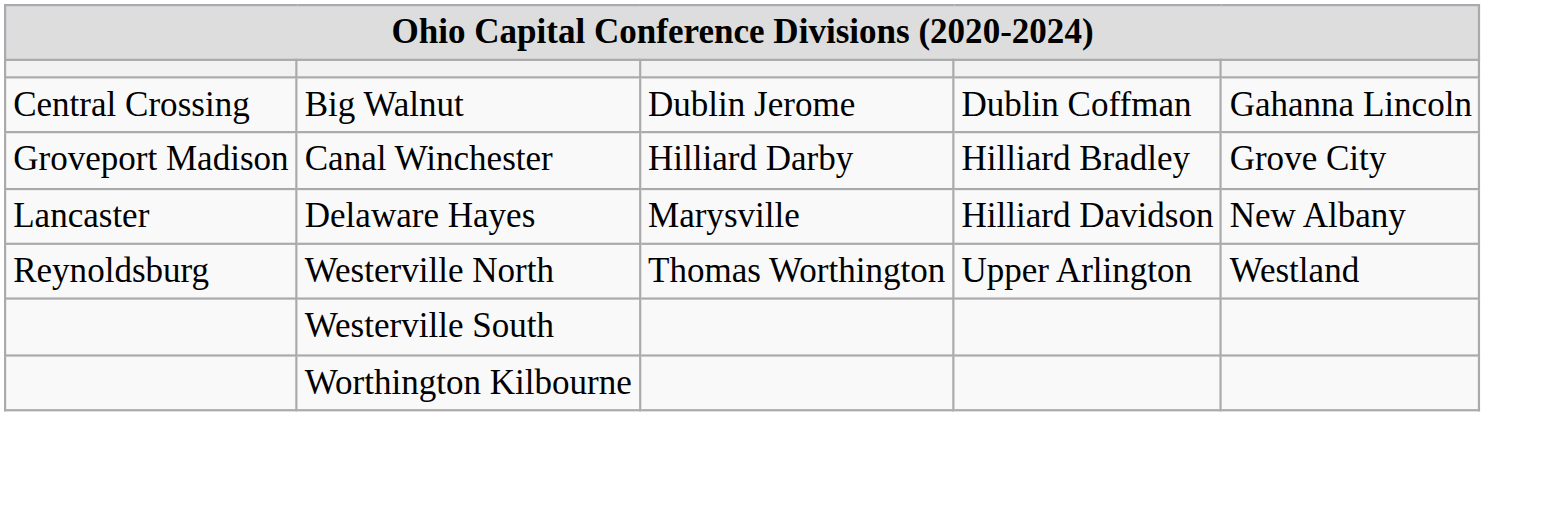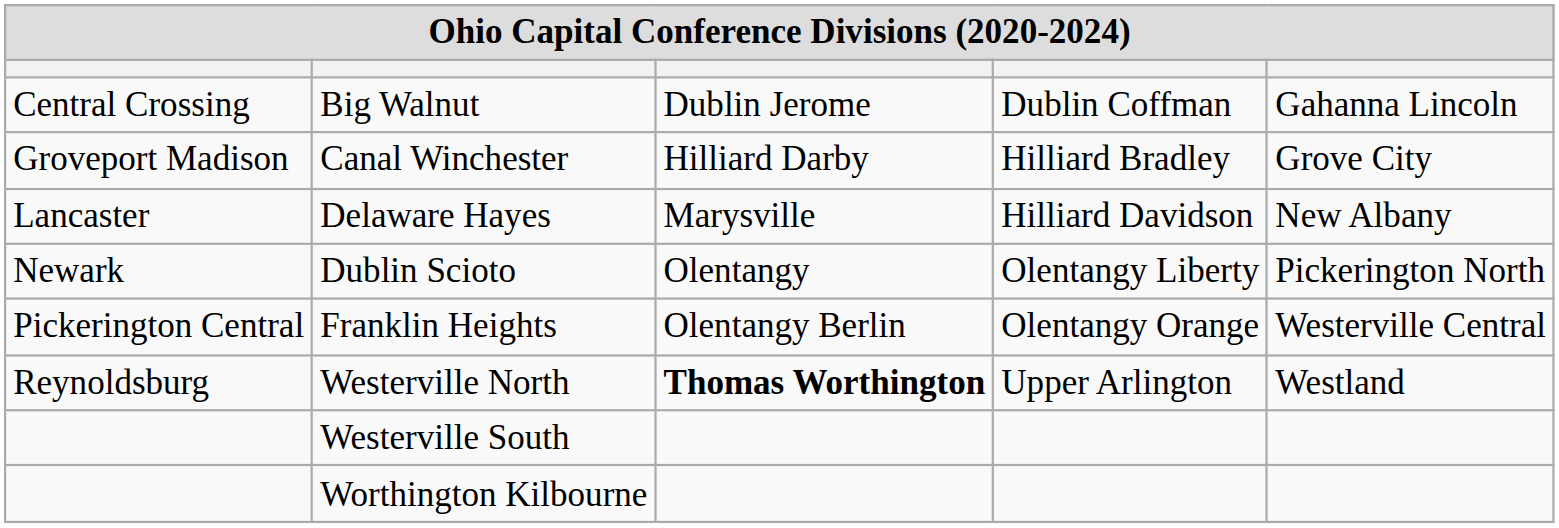 <table class="wikitable">
 <tr style="background:#ccf;">
 <th colspan="5" style="background:#ddd;">Ohio Capital Conference Divisions (2020-2024)</th>
 </tr>
 <tr>
 <th></th>
 <th></th>
 <th></th>
 <th></th>
 <th></th>
 </tr>
 <tr>
 <td>Central Crossing</td>
 <td>Big Walnut</td>
 <td>Dublin Jerome</td>
 <td>Dublin Coffman</td>
 <td>Gahanna Lincoln</td>
 </tr>
 <tr>
 <td>Groveport Madison</td>
 <td>Canal Winchester</td>
 <td>Hilliard Darby</td>
 <td>Hilliard Bradley</td>
 <td>Grove City</td>
 </tr>
 <tr>
 <td>Lancaster</td>
 <td>Delaware Hayes</td>
 <td>Marysville</td>
 <td>Hilliard Davidson</td>
 <td>New Albany</td>
 </tr>
 <tr>
+<td>Newark</td>
+<td>Dublin Scioto</td>
+<td>Olentangy</td>
+<td>Olentangy Liberty</td>
+<td>Pickerington North</td>
+</tr>
+<tr>
+<td>Pickerington Central</td>
+<td>Franklin Heights</td>
+<td>Olentangy Berlin</td>
+<td>Olentangy Orange</td>
+<td>Westerville Central</td>
+</tr>
+<tr>
 <td>Reynoldsburg</td>
 <td>Westerville North</td>
-<td>Thomas Worthington</td>
+<td><strong>Thomas Worthington</strong></td>
 <td>Upper Arlington</td>
 <td>Westland</td>
 </tr>
 <tr>
 <td></td>
 <td>Westerville South</td>
 <td></td>
 <td></td>
 <td></td>
 </tr>
 <tr>
 <td></td>
 <td>Worthington Kilbourne</td>
 <td></td>
 <td></td>
 <td></td>
 </tr>
 </table>
